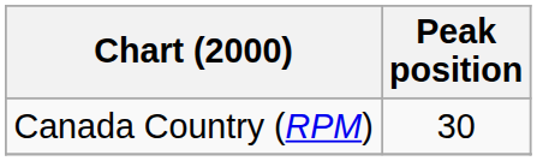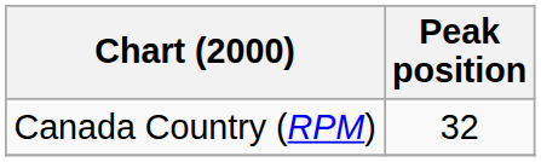 <table class="wikitable sortable">
 <tr>
 <th align="left">Chart (2000)</th>
 <th align="center">Peak<br>position</th>
 </tr>
 <tr>
 <td>Canada Country (<em><a href='#'>RPM</a></em>)</td>
-<td align="center">30</td>
+<td align="center">32</td>
 </tr>
 <tr>
 </tr>
 <tr>
 </tr>
 </table>
